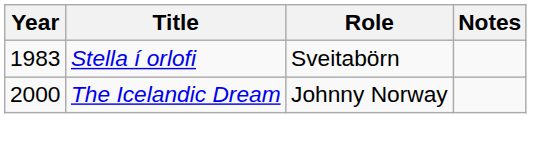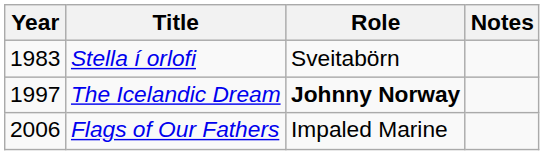 <table class="wikitable">
 <tr>
 <th>Year</th>
 <th>Title</th>
 <th>Role</th>
 <th>Notes</th>
 </tr>
 <tr>
 <td>1983</td>
 <td><em><a href='#'>Stella í orlofi</a></em></td>
 <td>Sveitabörn</td>
 <td></td>
 </tr>
 <tr>
-<td>2000</td>
+<td>1997</td>
 <td><em><a href='#'>The Icelandic Dream</a></em></td>
-<td>Johnny Norway</td>
+<td><strong>Johnny Norway</strong></td>
+<td></td>
+</tr>
+<tr>
+<td>2006</td>
+<td><em><a href='#'>Flags of Our Fathers</a></em></td>
+<td>Impaled Marine</td>
 <td></td>
 </tr>
 </table>
